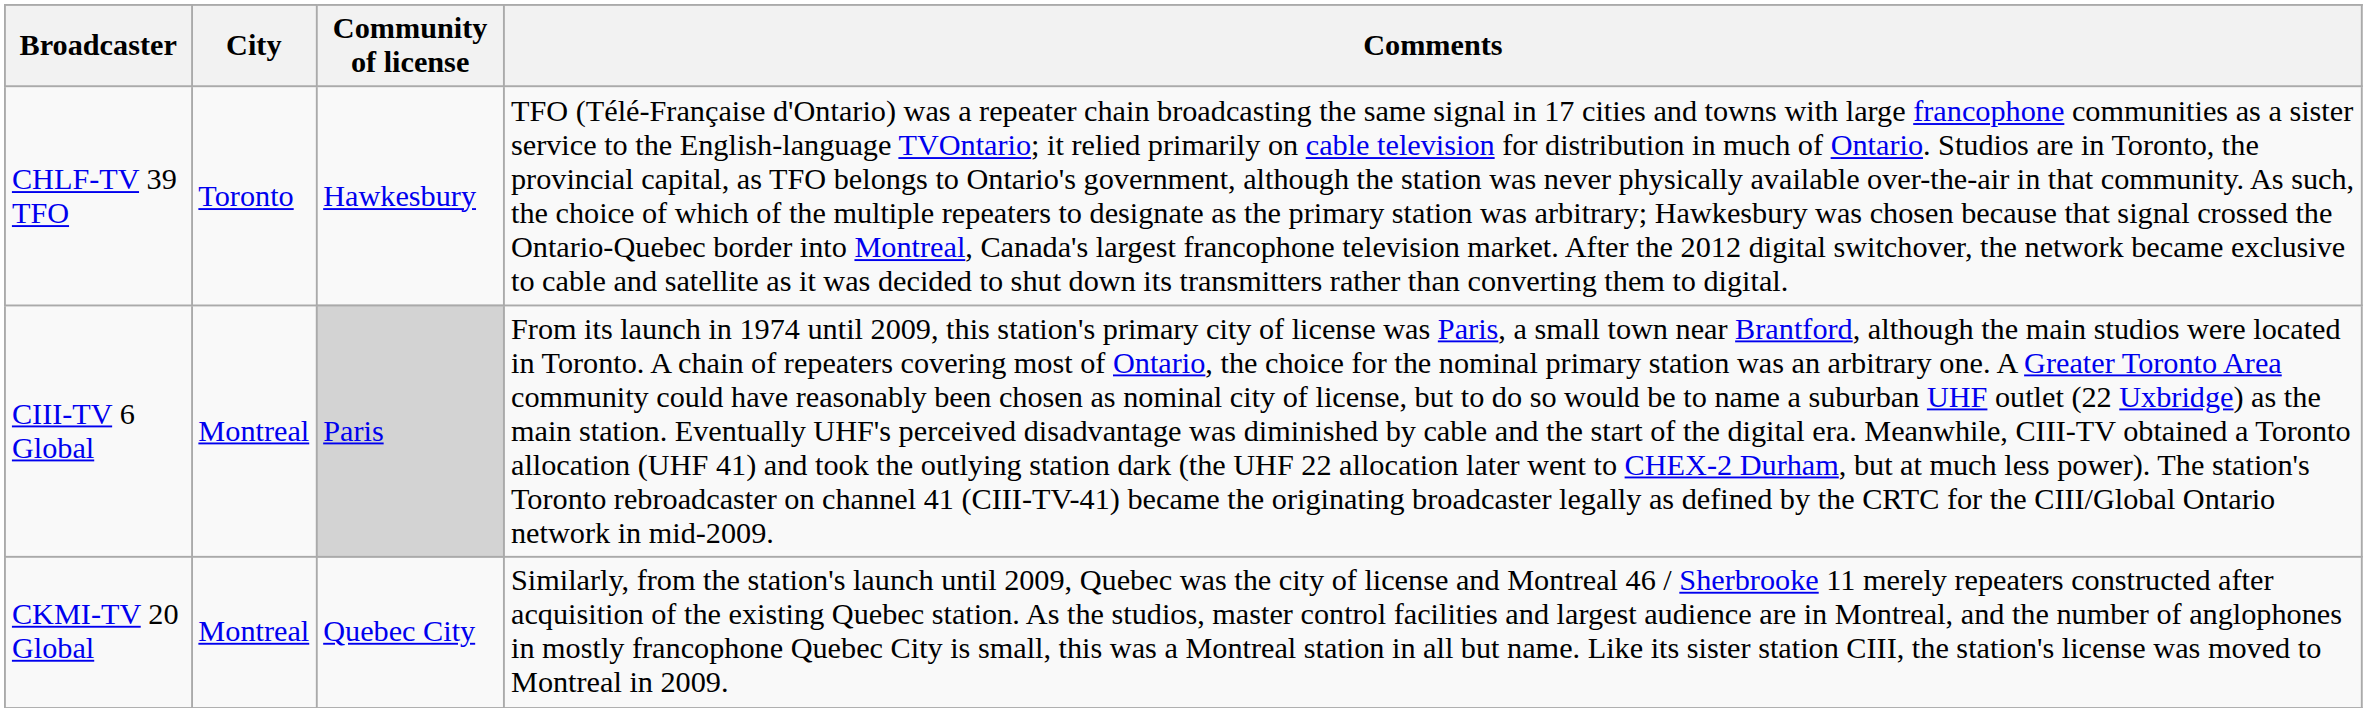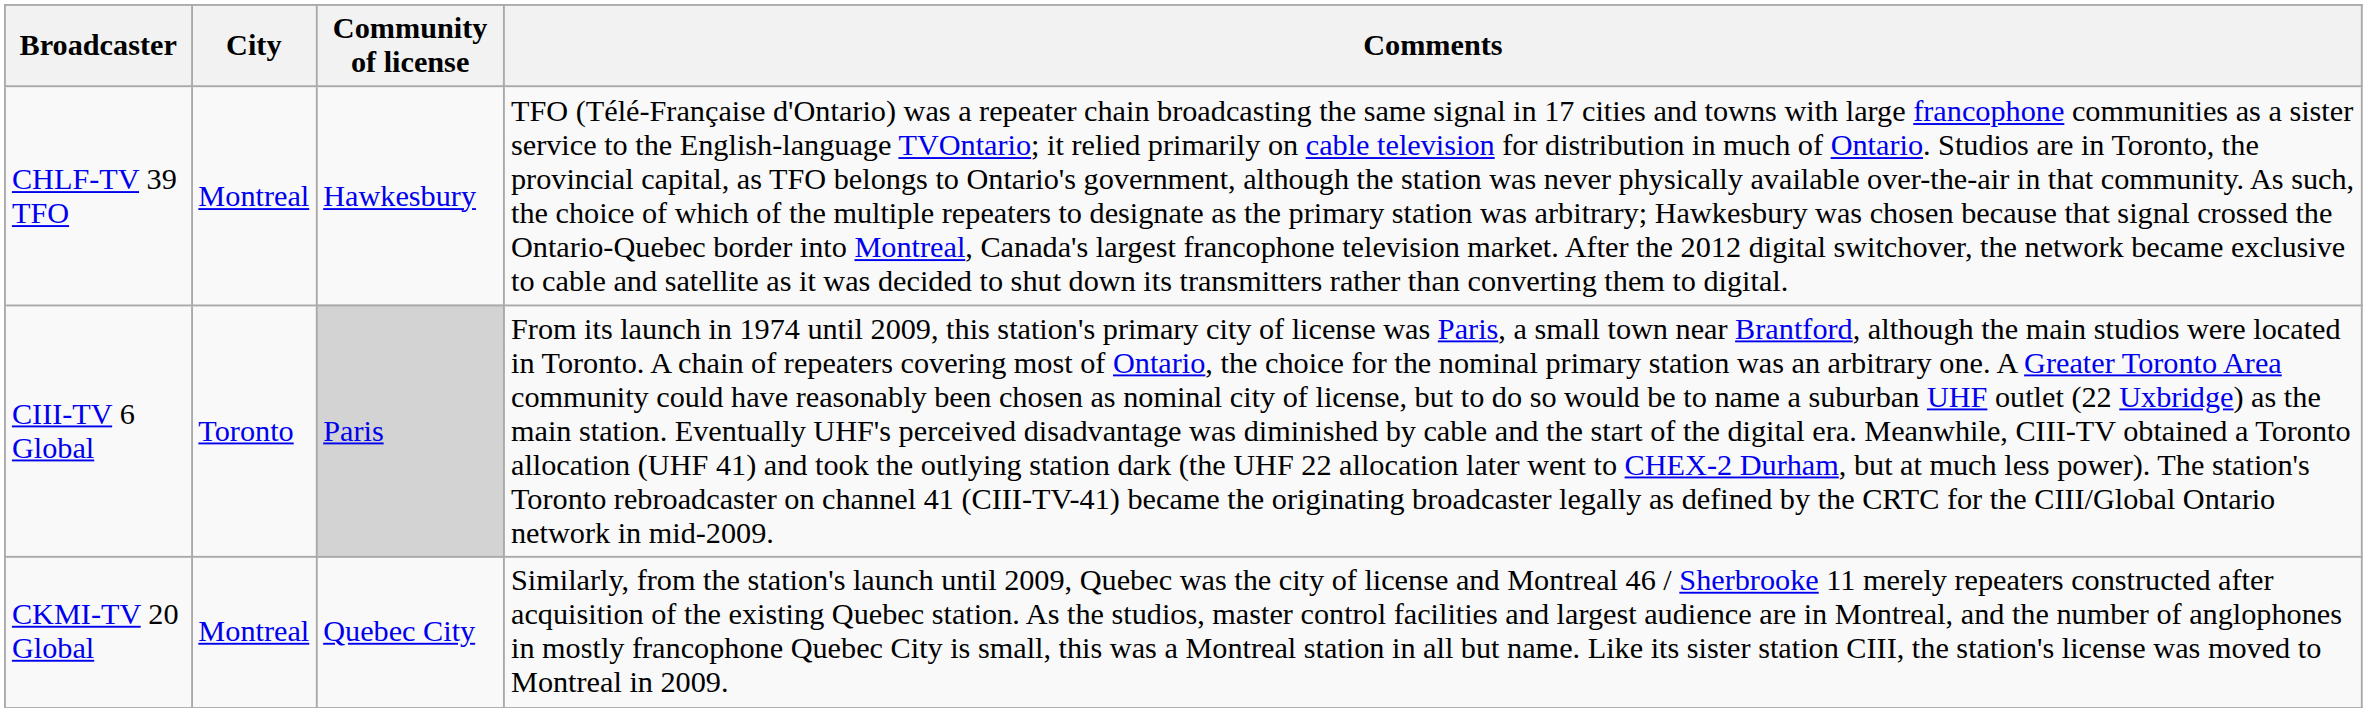 <table class="wikitable">
 <tr>
 <th>Broadcaster</th>
 <th>City</th>
 <th>Community of license</th>
 <th>Comments</th>
 </tr>
 <tr>
 <td><a href='#'>CHLF-TV</a> 39 <a href='#'>TFO</a></td>
-<td><a href='#'>Toronto</a></td>
+<td><a href='#'>Montreal</a></td>
 <td><a href='#'>Hawkesbury</a></td>
 <td>TFO (Télé-Française d'Ontario) was a repeater chain broadcasting the same signal in 17 cities and towns with large <a href='#'>francophone</a> communities as a sister service to the English-language <a href='#'>TVOntario</a>; it relied primarily on <a href='#'>cable television</a> for distribution in much of <a href='#'>Ontario</a>. Studios are in Toronto, the provincial capital, as TFO belongs to Ontario's government, although the station was never physically available over-the-air in that community. As such, the choice of which of the multiple repeaters to designate as the primary station was arbitrary; Hawkesbury was chosen because that signal crossed the Ontario-Quebec border into <a href='#'>Montreal</a>, Canada's largest francophone television market. After the 2012 digital switchover, the network became exclusive to cable and satellite as it was decided to shut down its transmitters rather than converting them to digital.</td>
 </tr>
 <tr>
 <td><a href='#'>CIII-TV</a> 6 <a href='#'>Global</a></td>
-<td><a href='#'>Montreal</a></td>
+<td><a href='#'>Toronto</a></td>
 <td style="background: lightgrey;"><a href='#'>Paris</a></td>
 <td>From its launch in 1974 until 2009, this station's primary city of license was <a href='#'>Paris</a>, a small town near <a href='#'>Brantford</a>, although the main studios were located in Toronto. A chain of repeaters covering most of <a href='#'>Ontario</a>, the choice for the nominal primary station was an arbitrary one. A <a href='#'>Greater Toronto Area</a> community could have reasonably been chosen as nominal city of license, but to do so would be to name a suburban <a href='#'>UHF</a> outlet (22 <a href='#'>Uxbridge</a>) as the main station. Eventually UHF's perceived disadvantage was diminished by cable and the start of the digital era. Meanwhile, CIII-TV obtained a Toronto allocation (UHF 41) and took the outlying station dark (the UHF 22 allocation later went to <a href='#'>CHEX-2 Durham</a>, but at much less power). The station's Toronto rebroadcaster on channel 41 (CIII-TV-41) became the originating broadcaster legally as defined by the CRTC for the CIII/Global Ontario network in mid-2009.</td>
 </tr>
 <tr>
 <td><a href='#'>CKMI-TV</a> 20 <a href='#'>Global</a></td>
 <td><a href='#'>Montreal</a></td>
 <td><a href='#'>Quebec City</a></td>
 <td>Similarly, from the station's launch until 2009, Quebec was the city of license and Montreal 46 / <a href='#'>Sherbrooke</a> 11 merely repeaters constructed after acquisition of the existing Quebec station. As the studios, master control facilities and largest audience are in Montreal, and the number of anglophones in mostly francophone Quebec City is small, this was a Montreal station in all but name. Like its sister station CIII, the station's license was moved to Montreal in 2009.</td>
 </tr>
 </table>
